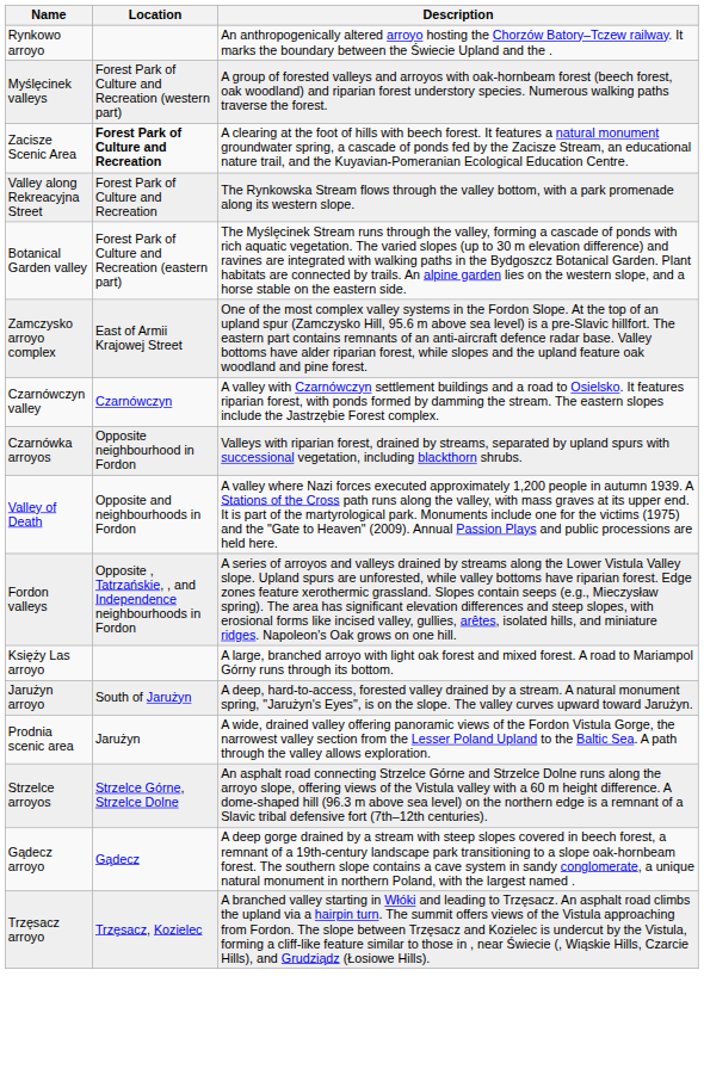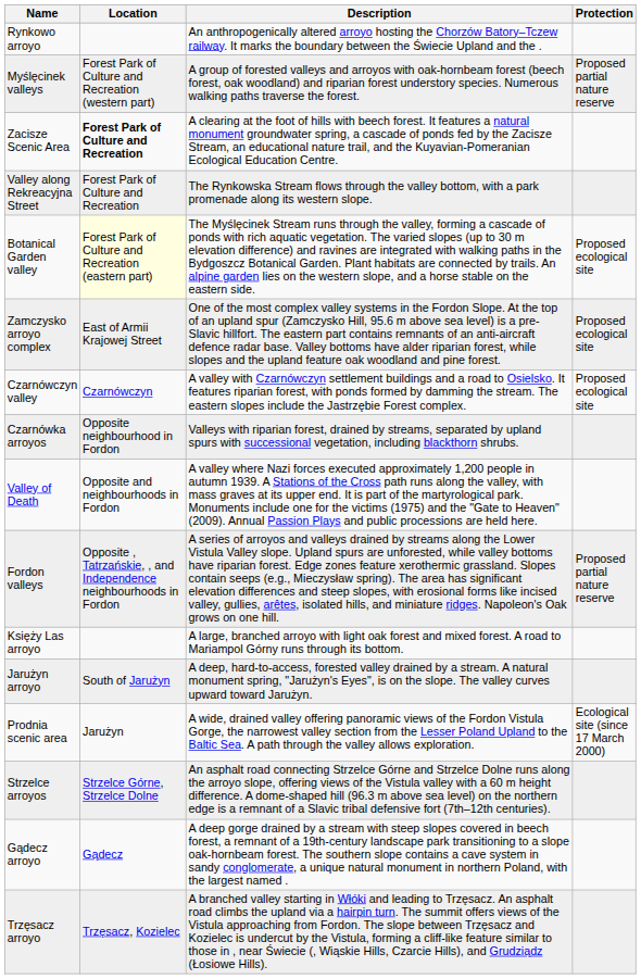 <table class="wikitable sortable">
 <tr align="center" bgcolor="#CCCCCC">
 <th width=10%>Name</th>
 <th width=17%>Location</th>
 <th width=65%>Description</th>
+<th width=8%>Protection</th>
 </tr>
 <tr>
 <td>Rynkowo arroyo</td>
 <td></td>
 <td>An anthropogenically altered <a href='#'>arroyo</a> hosting the <a href='#'>Chorzów Batory–Tczew railway</a>. It marks the boundary between the Świecie Upland and the .</td>
+<td></td>
 </tr>
 <tr bgcolor="#EFEFEF">
 <td>Myślęcinek valleys</td>
 <td>Forest Park of Culture and Recreation (western part)</td>
 <td>A group of forested valleys and arroyos with oak-hornbeam forest (beech forest, oak woodland) and riparian forest understory species. Numerous walking paths traverse the forest.</td>
+<td>Proposed partial nature reserve</td>
 </tr>
 <tr>
 <td>Zacisze Scenic Area</td>
 <td><strong>Forest Park of Culture and Recreation</strong></td>
 <td>A clearing at the foot of hills with beech forest. It features a <a href='#'>natural monument</a> groundwater spring, a cascade of ponds fed by the Zacisze Stream, an educational nature trail, and the Kuyavian-Pomeranian Ecological Education Centre.</td>
+<td></td>
 </tr>
 <tr bgcolor="#EFEFEF">
 <td>Valley along Rekreacyjna Street</td>
 <td>Forest Park of Culture and Recreation</td>
 <td>The Rynkowska Stream flows through the valley bottom, with a park promenade along its western slope.</td>
+<td></td>
 </tr>
 <tr>
 <td>Botanical Garden valley</td>
-<td>Forest Park of Culture and Recreation (eastern part)</td>
+<td style="background: lightyellow;">Forest Park of Culture and Recreation (eastern part)</td>
 <td>The Myślęcinek Stream runs through the valley, forming a cascade of ponds with rich aquatic vegetation. The varied slopes (up to 30 m elevation difference) and ravines are integrated with walking paths in the Bydgoszcz Botanical Garden. Plant habitats are connected by trails. An <a href='#'>alpine garden</a> lies on the western slope, and a horse stable on the eastern side.</td>
+<td>Proposed ecological site</td>
 </tr>
 <tr bgcolor="#EFEFEF">
 <td>Zamczysko arroyo complex</td>
 <td>East of Armii Krajowej Street</td>
 <td>One of the most complex valley systems in the Fordon Slope. At the top of an upland spur (Zamczysko Hill, 95.6 m above sea level) is a pre-Slavic hillfort. The eastern part contains remnants of an anti-aircraft defence radar base. Valley bottoms have alder riparian forest, while slopes and the upland feature oak woodland and pine forest.</td>
+<td>Proposed ecological site</td>
 </tr>
 <tr>
 <td>Czarnówczyn valley</td>
 <td><a href='#'>Czarnówczyn</a></td>
 <td>A valley with <a href='#'>Czarnówczyn</a> settlement buildings and a road to <a href='#'>Osielsko</a>. It features riparian forest, with ponds formed by damming the stream. The eastern slopes include the Jastrzębie Forest complex.</td>
+<td>Proposed ecological site</td>
 </tr>
 <tr bgcolor="#EFEFEF">
 <td>Czarnówka arroyos</td>
 <td>Opposite   neighbourhood in Fordon</td>
 <td>Valleys with riparian forest, drained by streams, separated by upland spurs with <a href='#'>successional</a> vegetation, including <a href='#'>blackthorn</a> shrubs.</td>
+<td></td>
 </tr>
 <tr>
 <td><a href='#'>Valley of Death</a></td>
 <td>Opposite  and  neighbourhoods in Fordon</td>
 <td>A valley where Nazi forces executed approximately 1,200 people in autumn 1939. A <a href='#'>Stations of the Cross</a> path runs along the valley, with mass graves at its upper end. It is part of the martyrological park. Monuments include one for the victims (1975) and the "Gate to Heaven" (2009). Annual <a href='#'>Passion Plays</a> and public processions are held here.</td>
+<td></td>
 </tr>
 <tr bgcolor="#EFEFEF">
 <td>Fordon valleys</td>
 <td>Opposite , <a href='#'>Tatrzańskie</a>, , and <a href='#'>Independence</a> neighbourhoods in Fordon</td>
 <td>A series of arroyos and valleys drained by streams along the Lower Vistula Valley slope. Upland spurs are unforested, while valley bottoms have riparian forest. Edge zones feature xerothermic grassland. Slopes contain seeps (e.g., Mieczysław spring). The area has significant elevation differences and steep slopes, with erosional forms like incised valley, gullies, <a href='#'>arêtes</a>, isolated hills, and miniature <a href='#'>ridges</a>. Napoleon's Oak grows on one hill.</td>
+<td>Proposed partial nature reserve</td>
 </tr>
 <tr>
 <td>Księży Las arroyo</td>
 <td></td>
 <td>A large, branched arroyo with light oak forest and mixed forest. A road to Mariampol Górny runs through its bottom.</td>
+<td></td>
 </tr>
 <tr bgcolor="#EFEFEF">
 <td>Jarużyn arroyo</td>
 <td>South of <a href='#'>Jarużyn</a></td>
 <td>A deep, hard-to-access, forested valley drained by a stream. A natural monument spring, "Jarużyn's Eyes", is on the slope. The valley curves upward toward Jarużyn.</td>
+<td></td>
 </tr>
 <tr>
 <td>Prodnia scenic area</td>
 <td>Jarużyn</td>
 <td>A wide, drained valley offering panoramic views of the Fordon Vistula Gorge, the narrowest valley section from the <a href='#'>Lesser Poland Upland</a> to the <a href='#'>Baltic Sea</a>. A path through the valley allows exploration.</td>
+<td>Ecological site (since 17 March 2000)</td>
 </tr>
 <tr bgcolor="#EFEFEF">
 <td>Strzelce arroyos</td>
 <td><a href='#'>Strzelce Górne</a>, <a href='#'>Strzelce Dolne</a></td>
 <td>An asphalt road connecting Strzelce Górne and Strzelce Dolne runs along the arroyo slope, offering views of the Vistula valley with a 60 m height difference. A dome-shaped hill (96.3 m above sea level) on the northern edge is a remnant of a Slavic tribal defensive fort (7th–12th centuries).</td>
+<td></td>
 </tr>
 <tr>
 <td>Gądecz arroyo</td>
 <td><a href='#'>Gądecz</a></td>
 <td>A deep gorge drained by a stream with steep slopes covered in beech forest, a remnant of a 19th-century landscape park transitioning to a slope oak-hornbeam forest. The southern slope contains a cave system in sandy <a href='#'>conglomerate</a>, a unique natural monument in northern Poland, with the largest named .</td>
+<td></td>
 </tr>
 <tr bgcolor="#EFEFEF">
 <td>Trzęsacz arroyo</td>
 <td><a href='#'>Trzęsacz</a>, <a href='#'>Kozielec</a></td>
 <td>A branched valley starting in <a href='#'>Włóki</a> and leading to Trzęsacz. An asphalt road climbs the upland via a <a href='#'>hairpin turn</a>. The summit offers views of the Vistula approaching from Fordon. The slope between Trzęsacz and Kozielec is undercut by the Vistula, forming a cliff-like feature similar to those in , near Świecie (, Wiąskie Hills, Czarcie Hills), and <a href='#'>Grudziądz</a> (Łosiowe Hills).</td>
+<td></td>
 </tr>
 </table>
